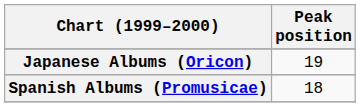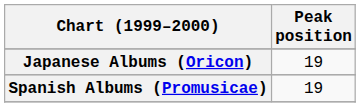 <table class="wikitable sortable plainrowheaders">
 <tr>
 <th>Chart (1999–2000)</th>
 <th>Peak<br>position</th>
 </tr>
 <tr>
 </tr>
 <tr>
 </tr>
 <tr>
 </tr>
 <tr>
 </tr>
 <tr>
 </tr>
 <tr>
 </tr>
 <tr>
 </tr>
 <tr>
 <th scope="row">Japanese Albums (<a href='#'>Oricon</a>)</th>
 <td align="center">19</td>
 </tr>
 <tr>
 </tr>
 <tr>
 <th scope="row">Spanish Albums (<a href='#'>Promusicae</a>)</th>
-<td align="center">18</td>
+<td align="center">19</td>
 </tr>
 <tr>
 </tr>
 <tr>
 </tr>
 <tr>
 </tr>
 <tr>
 </tr>
 <tr>
 </tr>
 </table>
